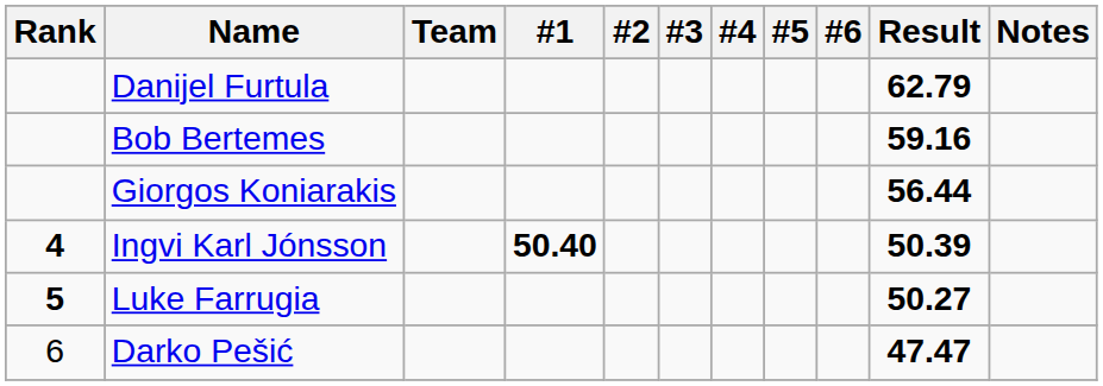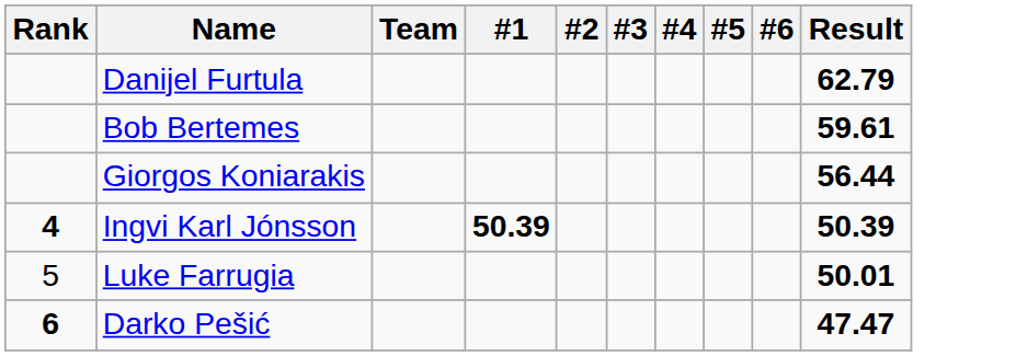 <table class="wikitable sortable" style="text-align:center">
 <tr>
 <th>Rank</th>
 <th>Name</th>
 <th>Team</th>
 <th>#1</th>
 <th>#2</th>
 <th>#3</th>
 <th>#4</th>
 <th>#5</th>
 <th>#6</th>
 <th>Result</th>
-<th>Notes</th>
 </tr>
 <tr>
 <td></td>
 <td align="left"><a href='#'>Danijel Furtula</a></td>
 <td align=left></td>
 <td></td>
 <td></td>
 <td></td>
 <td></td>
 <td></td>
 <td></td>
 <td><strong>62.79</strong></td>
-<td></td>
 </tr>
 <tr>
 <td></td>
 <td align="left"><a href='#'>Bob Bertemes</a></td>
 <td align=left></td>
 <td></td>
 <td></td>
 <td></td>
 <td></td>
 <td></td>
 <td></td>
-<td><strong>59.16</strong></td>
-<td></td>
+<td><strong>59.61</strong></td>
 </tr>
 <tr>
 <td></td>
 <td align="left"><a href='#'>Giorgos Koniarakis</a></td>
 <td align=left></td>
 <td></td>
 <td></td>
 <td></td>
 <td></td>
 <td></td>
 <td></td>
 <td><strong>56.44</strong></td>
-<td></td>
 </tr>
 <tr>
 <td><strong>4</strong></td>
 <td align="left"><a href='#'>Ingvi Karl Jónsson</a></td>
 <td align=left></td>
-<td><strong>50.40</strong></td>
+<td><strong>50.39</strong></td>
 <td></td>
 <td></td>
 <td></td>
 <td></td>
 <td></td>
 <td><strong>50.39</strong></td>
-<td></td>
 </tr>
 <tr>
-<td><strong>5</strong></td>
+<td>5</td>
 <td align="left"><a href='#'>Luke Farrugia</a></td>
 <td align=left></td>
 <td></td>
 <td></td>
 <td></td>
 <td></td>
 <td></td>
 <td></td>
-<td><strong>50.27</strong></td>
-<td></td>
+<td><strong>50.01</strong></td>
 </tr>
 <tr>
-<td>6</td>
+<td><strong>6</strong></td>
 <td align="left"><a href='#'>Darko Pešić</a></td>
 <td align=left></td>
 <td></td>
 <td></td>
 <td></td>
 <td></td>
 <td></td>
 <td></td>
 <td><strong>47.47</strong></td>
-<td></td>
 </tr>
 </table>
